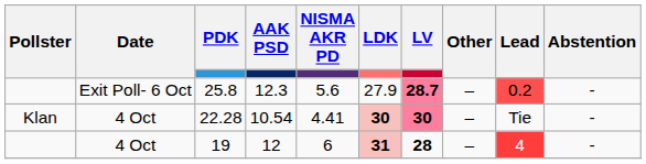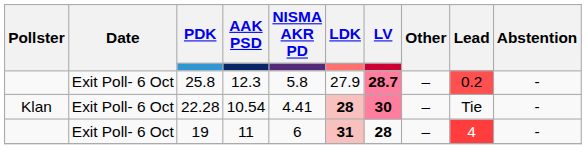 <table class="wikitable" style="text-align:center; font-size:90%; line-height:16px; margin-bottom:0">
 <tr>
 <th rowspan="2">Pollster</th>
 <th rowspan="2">Date</th>
 <th><a href='#'>PDK</a></th>
 <th><a href='#'>AAK</a><br><a href='#'>PSD</a></th>
 <th><a href='#'>NISMA</a><br><a href='#'>AKR</a><br><a href='#'>PD</a></th>
 <th><a href='#'>LDK</a></th>
 <th><a href='#'>LV</a></th>
 <th rowspan="2">Other</th>
 <th rowspan="2">Lead</th>
 <th rowspan="2">Abstention</th>
 </tr>
 <tr>
 <th style="background:#2E96D2;"></th>
 <th style="background:#082567;"></th>
 <th style="background:#542B79;"></th>
 <th style="background:#FF7070;"></th>
 <th style="background:#CC0033;"></th>
 </tr>
 <tr>
 <td></td>
 <td>Exit Poll- 6 Oct</td>
 <td>25.8</td>
 <td>12.3</td>
-<td>5.6</td>
+<td>5.8</td>
 <td>27.9</td>
 <td style="background:#ff7e9e"><strong> 28.7</strong></td>
 <td>–</td>
 <td style="background:#FF5050">0.2</td>
 <td>-</td>
 </tr>
 <tr>
 <td>Klan </td>
-<td>4 Oct</td>
+<td>Exit Poll- 6 Oct</td>
 <td>22.28</td>
 <td>10.54</td>
 <td>4.41</td>
-<td style="background:#F8C1BE"><strong>30</strong></td>
+<td style="background:#F8C1BE"><strong>28</strong></td>
 <td style="background:#ff7e9e"><strong>30</strong></td>
 <td>–</td>
 <td>Tie</td>
 <td>-</td>
 </tr>
 <tr>
 <td></td>
-<td>4 Oct</td>
+<td>Exit Poll- 6 Oct</td>
 <td>19</td>
-<td>12</td>
+<td>11</td>
 <td>6</td>
 <td style="background:#F8C1BE"><strong>31</strong></td>
 <td><strong>28</strong></td>
 <td>–</td>
 <td style="background:#ff3d3d; color:white;">4</td>
 <td>-</td>
 </tr>
 <tr>
 </tr>
 </table>
